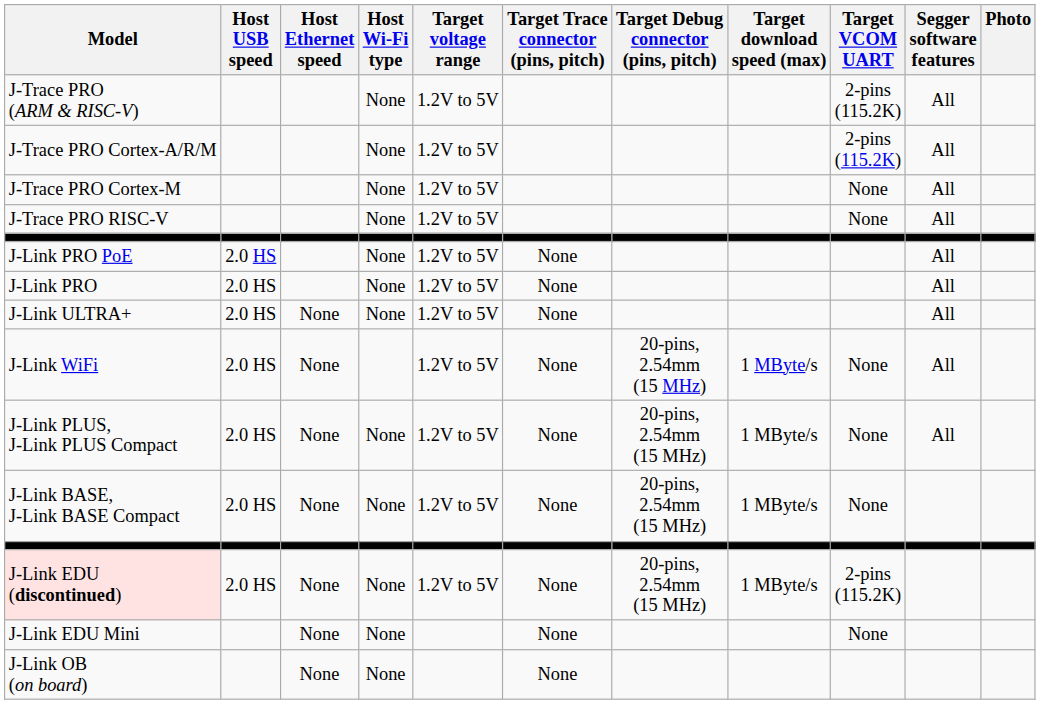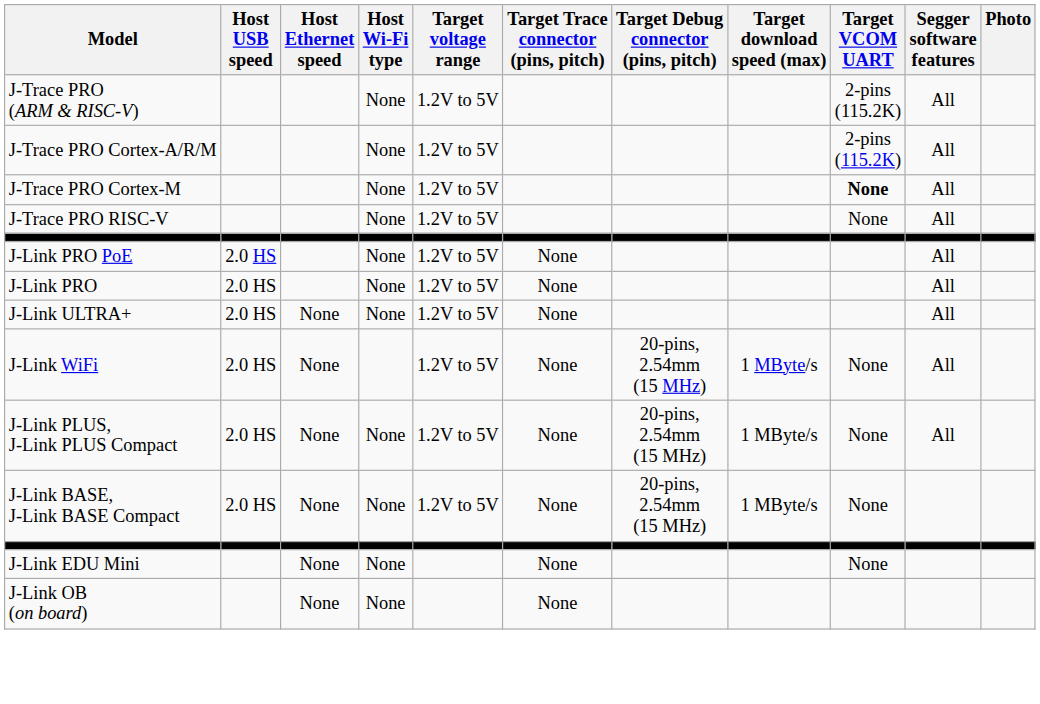 <table class="wikitable nounderlines sortable" style="text-align: center;">
 <tr>
 <th>Model</th>
 <th>Host<br><a href='#'>USB</a><br>speed</th>
 <th>Host<br><a href='#'>Ethernet</a><br>speed</th>
 <th>Host<br><a href='#'>Wi-Fi</a><br>type</th>
 <th>Target<br><a href='#'>voltage</a><br>range</th>
 <th>Target Trace<br><a href='#'>connector</a><br>(pins, pitch)</th>
 <th>Target Debug<br><a href='#'>connector</a><br>(pins, pitch)</th>
 <th>Target<br>download<br>speed (max)</th>
 <th>Target<br><a href='#'>VCOM</a><br><a href='#'>UART</a></th>
 <th>Segger<br>software<br>features</th>
 <th>Photo<br> <br> </th>
 </tr>
 <tr>
 <td style="text-align:left">J-Trace PRO<br>(<em>ARM & RISC-V</em>)</td>
 <td></td>
 <td></td>
 <td>None</td>
 <td>1.2V to 5V</td>
 <td></td>
 <td></td>
 <td></td>
 <td>2-pins<br>(115.2K)</td>
 <td>All</td>
 <td></td>
 </tr>
 <tr>
 <td style="text-align:left">J-Trace PRO Cortex-A/R/M</td>
 <td></td>
 <td></td>
 <td>None</td>
 <td>1.2V to 5V</td>
 <td></td>
 <td></td>
 <td></td>
 <td>2-pins<br>(<a href='#'>115.2K</a>)</td>
 <td>All</td>
 <td></td>
 </tr>
 <tr>
 <td style="text-align:left">J-Trace PRO Cortex-M</td>
 <td></td>
 <td></td>
 <td>None</td>
 <td>1.2V to 5V</td>
 <td></td>
 <td></td>
 <td></td>
-<td>None</td>
+<td><strong>None</strong></td>
 <td>All</td>
 <td></td>
 </tr>
 <tr>
 <td style="text-align:left">J-Trace PRO RISC-V</td>
 <td></td>
 <td></td>
 <td>None</td>
 <td>1.2V to 5V</td>
 <td></td>
 <td></td>
 <td></td>
 <td>None</td>
 <td>All</td>
 <td></td>
 </tr>
 <tr>
 <td style="background: black;"></td>
 <td style="background: black;"></td>
 <td style="background: black;"></td>
 <td style="background: black;"></td>
 <td style="background: black;"></td>
 <td style="background: black;"></td>
 <td style="background: black;"></td>
 <td style="background: black;"></td>
 <td style="background: black;"></td>
 <td style="background: black;"></td>
 <td style="background: black;"> </td>
 </tr>
 <tr>
 <td style="text-align:left">J-Link PRO <a href='#'>PoE</a></td>
 <td>2.0 <a href='#'>HS</a></td>
 <td></td>
 <td>None</td>
 <td>1.2V to 5V</td>
 <td>None</td>
 <td></td>
 <td></td>
 <td></td>
 <td>All</td>
 <td></td>
 </tr>
 <tr>
 <td style="text-align:left">J-Link PRO</td>
 <td>2.0 HS</td>
 <td></td>
 <td>None</td>
 <td>1.2V to 5V</td>
 <td>None</td>
 <td></td>
 <td></td>
 <td></td>
 <td>All</td>
 <td></td>
 </tr>
 <tr>
 <td style="text-align:left">J-Link ULTRA+</td>
 <td>2.0 HS</td>
 <td>None</td>
 <td>None</td>
 <td>1.2V to 5V</td>
 <td>None</td>
 <td></td>
 <td></td>
 <td></td>
 <td>All</td>
 <td></td>
 </tr>
 <tr>
 <td style="text-align:left">J-Link <a href='#'>WiFi</a></td>
 <td>2.0 HS</td>
 <td>None</td>
 <td></td>
 <td>1.2V to 5V</td>
 <td>None</td>
 <td>20-pins,<br>2.54mm<br>(15 <a href='#'>MHz</a>)</td>
 <td>1 <a href='#'>MByte</a>/s</td>
 <td>None</td>
 <td>All</td>
 <td></td>
 </tr>
 <tr>
 <td style="text-align:left">J-Link PLUS,<br>J-Link PLUS Compact</td>
 <td>2.0 HS</td>
 <td>None</td>
 <td>None</td>
 <td>1.2V to 5V</td>
 <td>None</td>
 <td>20-pins,<br>2.54mm<br>(15 MHz)</td>
 <td>1 MByte/s</td>
 <td>None</td>
 <td>All</td>
 <td> </td>
 </tr>
 <tr>
 <td style="text-align:left">J-Link BASE,<br>J-Link BASE Compact</td>
 <td>2.0 HS</td>
 <td>None</td>
 <td>None</td>
 <td>1.2V to 5V</td>
 <td>None</td>
 <td>20-pins,<br>2.54mm<br>(15 MHz)</td>
 <td>1 MByte/s</td>
 <td>None</td>
 <td></td>
 <td> </td>
 </tr>
 <tr>
 <td style="background: black;"></td>
 <td style="background: black;"></td>
 <td style="background: black;"></td>
 <td style="background: black;"></td>
 <td style="background: black;"></td>
 <td style="background: black;"></td>
 <td style="background: black;"></td>
 <td style="background: black;"></td>
 <td style="background: black;"></td>
 <td style="background: black;"></td>
 <td style="background: black;"> </td>
 </tr>
 <tr>
-<td style="text-align:left; background: #FFE3E3; color: black">J-Link EDU<br>(<strong>discontinued</strong>)</td>
-<td>2.0 HS</td>
-<td>None</td>
-<td>None</td>
-<td>1.2V to 5V</td>
-<td>None</td>
-<td>20-pins,<br>2.54mm<br>(15 MHz)</td>
-<td>1 MByte/s</td>
-<td>2-pins<br>(115.2K)</td>
-<td></td>
-<td></td>
-</tr>
-<tr>
 <td style="text-align:left">J-Link EDU Mini</td>
 <td></td>
 <td>None</td>
 <td>None</td>
 <td></td>
 <td>None</td>
 <td></td>
 <td></td>
 <td>None</td>
 <td></td>
 <td></td>
 </tr>
 <tr>
 <td style="text-align:left">J-Link OB<br>(<em>on board</em>)</td>
 <td></td>
 <td>None</td>
 <td>None</td>
 <td></td>
 <td>None</td>
 <td></td>
 <td></td>
 <td></td>
 <td></td>
 <td></td>
 </tr>
 </table>
